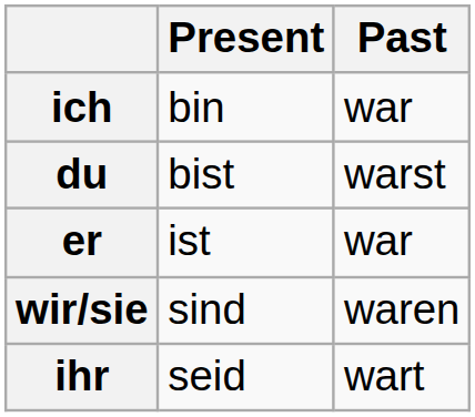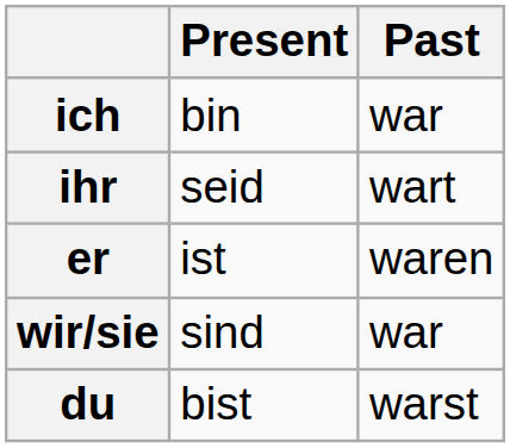 <table class="wikitable">
 <tr>
 <th></th>
 <th>Present</th>
 <th>Past</th>
 </tr>
 <tr>
 <th>ich</th>
 <td>bin</td>
 <td>war</td>
 </tr>
 <tr>
+<th>ihr</th>
+<td>seid</td>
+<td>wart</td>
+</tr>
+<tr>
+<th>er</th>
+<td>ist</td>
+<td>waren</td>
+</tr>
+<tr>
+<th>wir/sie</th>
+<td>sind</td>
+<td>war</td>
+</tr>
+<tr>
 <th>du</th>
 <td>bist</td>
 <td>warst</td>
 </tr>
-<tr>
-<th>er</th>
-<td>ist</td>
-<td>war</td>
-</tr>
-<tr>
-<th>wir/sie</th>
-<td>sind</td>
-<td>waren</td>
-</tr>
-<tr>
-<th>ihr</th>
-<td>seid</td>
-<td>wart</td>
-</tr>
 </table>
